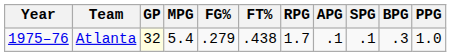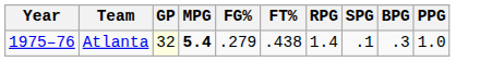 <table class="wikitable sortable" style="font-size:95%; text-align:right;">
 <tr>
 <th>Year</th>
 <th>Team</th>
 <th>GP</th>
 <th>MPG</th>
 <th>FG%</th>
 <th>FT%</th>
 <th>RPG</th>
-<th>APG</th>
 <th>SPG</th>
 <th>BPG</th>
 <th>PPG</th>
 </tr>
 <tr>
 <td style="text-align:left;"><a href='#'>1975–76</a></td>
 <td style="text-align:left;"><a href='#'>Atlanta</a></td>
 <td style="background: lightyellow;">32</td>
-<td>5.4</td>
+<td><strong>5.4</strong></td>
 <td>.279</td>
 <td>.438</td>
-<td>1.7</td>
-<td>.1</td>
+<td>1.4</td>
 <td>.1</td>
 <td>.3</td>
 <td>1.0</td>
 </tr>
 </table>
